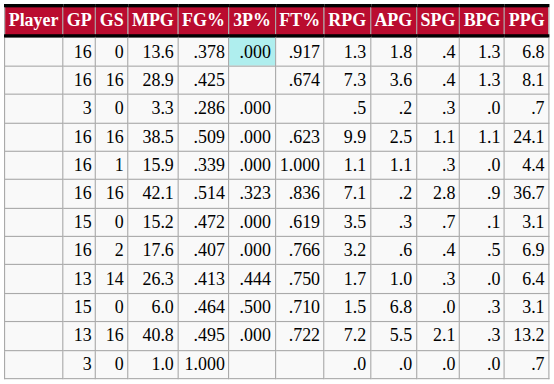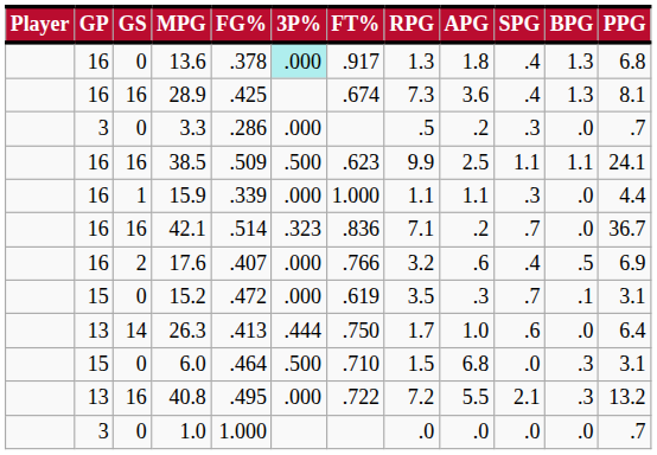 <table class="wikitable sortable" style="text-align:right;">
 <tr>
 <th style="background:#BA0C2F; color:#FFFFFF; border-top:#010101 3px solid; border-bottom:#010101 3px solid;">Player</th>
 <th style="background:#BA0C2F; color:#FFFFFF; border-top:#010101 3px solid; border-bottom:#010101 3px solid;">GP</th>
 <th style="background:#BA0C2F; color:#FFFFFF; border-top:#010101 3px solid; border-bottom:#010101 3px solid;">GS</th>
 <th style="background:#BA0C2F; color:#FFFFFF; border-top:#010101 3px solid; border-bottom:#010101 3px solid;">MPG</th>
 <th style="background:#BA0C2F; color:#FFFFFF; border-top:#010101 3px solid; border-bottom:#010101 3px solid;">FG%</th>
 <th style="background:#BA0C2F; color:#FFFFFF; border-top:#010101 3px solid; border-bottom:#010101 3px solid;">3P%</th>
 <th style="background:#BA0C2F; color:#FFFFFF; border-top:#010101 3px solid; border-bottom:#010101 3px solid;">FT%</th>
 <th style="background:#BA0C2F; color:#FFFFFF; border-top:#010101 3px solid; border-bottom:#010101 3px solid;">RPG</th>
 <th style="background:#BA0C2F; color:#FFFFFF; border-top:#010101 3px solid; border-bottom:#010101 3px solid;">APG</th>
 <th style="background:#BA0C2F; color:#FFFFFF; border-top:#010101 3px solid; border-bottom:#010101 3px solid;">SPG</th>
 <th style="background:#BA0C2F; color:#FFFFFF; border-top:#010101 3px solid; border-bottom:#010101 3px solid;">BPG</th>
 <th style="background:#BA0C2F; color:#FFFFFF; border-top:#010101 3px solid; border-bottom:#010101 3px solid;">PPG</th>
 </tr>
 <tr>
 <td style="text-align:left;"></td>
 <td>16</td>
 <td>0</td>
 <td>13.6</td>
 <td>.378</td>
 <td style="background: paleturquoise;">.000</td>
 <td>.917</td>
 <td>1.3</td>
 <td>1.8</td>
 <td>.4</td>
 <td>1.3</td>
 <td>6.8</td>
 </tr>
 <tr>
 <td style="text-align:left;"></td>
 <td>16</td>
 <td>16</td>
 <td>28.9</td>
 <td>.425</td>
 <td></td>
 <td>.674</td>
 <td>7.3</td>
 <td>3.6</td>
 <td>.4</td>
 <td>1.3</td>
 <td>8.1</td>
 </tr>
 <tr>
 <td style="text-align:left;"></td>
 <td>3</td>
 <td>0</td>
 <td>3.3</td>
 <td>.286</td>
 <td>.000</td>
 <td></td>
 <td>.5</td>
 <td>.2</td>
 <td>.3</td>
 <td>.0</td>
 <td>.7</td>
 </tr>
 <tr>
 <td style="text-align:left;"></td>
 <td>16</td>
 <td>16</td>
 <td>38.5</td>
 <td>.509</td>
-<td>.000</td>
+<td>.500</td>
 <td>.623</td>
 <td>9.9</td>
 <td>2.5</td>
 <td>1.1</td>
 <td>1.1</td>
 <td>24.1</td>
 </tr>
 <tr>
 <td style="text-align:left;"></td>
 <td>16</td>
 <td>1</td>
 <td>15.9</td>
 <td>.339</td>
 <td>.000</td>
 <td>1.000</td>
 <td>1.1</td>
 <td>1.1</td>
 <td>.3</td>
 <td>.0</td>
 <td>4.4</td>
 </tr>
 <tr>
 <td style="text-align:left;"></td>
 <td>16</td>
 <td>16</td>
 <td>42.1</td>
 <td>.514</td>
 <td>.323</td>
 <td>.836</td>
 <td>7.1</td>
 <td>.2</td>
-<td>2.8</td>
-<td>.9</td>
+<td>.7</td>
+<td>.0</td>
 <td>36.7</td>
+</tr>
+<tr>
+<td style="text-align:left;"></td>
+<td>16</td>
+<td>2</td>
+<td>17.6</td>
+<td>.407</td>
+<td>.000</td>
+<td>.766</td>
+<td>3.2</td>
+<td>.6</td>
+<td>.4</td>
+<td>.5</td>
+<td>6.9</td>
 </tr>
 <tr>
 <td style="text-align:left;"></td>
 <td>15</td>
 <td>0</td>
 <td>15.2</td>
 <td>.472</td>
 <td>.000</td>
 <td>.619</td>
 <td>3.5</td>
 <td>.3</td>
 <td>.7</td>
 <td>.1</td>
 <td>3.1</td>
 </tr>
 <tr>
 <td style="text-align:left;"></td>
-<td>16</td>
-<td>2</td>
-<td>17.6</td>
-<td>.407</td>
-<td>.000</td>
-<td>.766</td>
-<td>3.2</td>
-<td>.6</td>
-<td>.4</td>
-<td>.5</td>
-<td>6.9</td>
-</tr>
-<tr>
-<td style="text-align:left;"></td>
 <td>13</td>
 <td>14</td>
 <td>26.3</td>
 <td>.413</td>
 <td>.444</td>
 <td>.750</td>
 <td>1.7</td>
 <td>1.0</td>
-<td>.3</td>
+<td>.6</td>
 <td>.0</td>
 <td>6.4</td>
 </tr>
 <tr>
 <td style="text-align:left;"></td>
 <td>15</td>
 <td>0</td>
 <td>6.0</td>
 <td>.464</td>
 <td>.500</td>
 <td>.710</td>
 <td>1.5</td>
 <td>6.8</td>
 <td>.0</td>
 <td>.3</td>
 <td>3.1</td>
 </tr>
 <tr>
 <td style="text-align:left;"></td>
 <td>13</td>
 <td>16</td>
 <td>40.8</td>
 <td>.495</td>
 <td>.000</td>
 <td>.722</td>
 <td>7.2</td>
 <td>5.5</td>
 <td>2.1</td>
 <td>.3</td>
 <td>13.2</td>
 </tr>
 <tr>
 <td style="text-align:left;"></td>
 <td>3</td>
 <td>0</td>
 <td>1.0</td>
 <td>1.000</td>
 <td></td>
 <td></td>
 <td>.0</td>
 <td>.0</td>
 <td>.0</td>
 <td>.0</td>
 <td>.7</td>
 </tr>
 </table>
